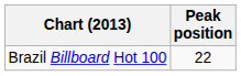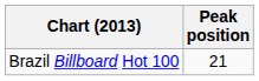 <table class="wikitable plainrowheaders sortable">
 <tr>
 <th scope="col">Chart (2013)</th>
 <th scope="col">Peak<br>position</th>
 </tr>
 <tr>
 <td>Brazil <a href='#'><em>Billboard</em></a> <a href='#'>Hot 100</a></td>
-<td style="text-align:center;">22</td>
+<td style="text-align:center;">21</td>
 </tr>
 </table>
